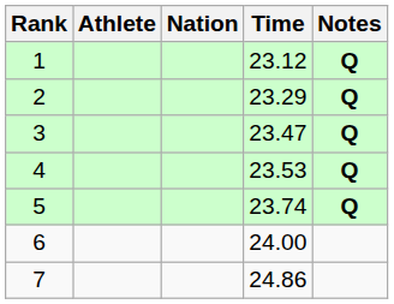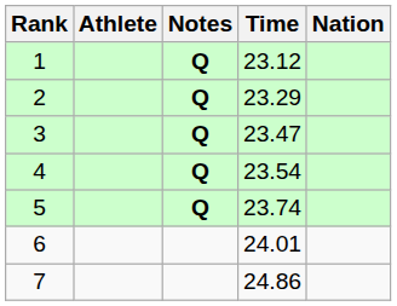 <table class="wikitable sortable" style="text-align:center">
 <tr>
 <th>Rank</th>
 <th>Athlete</th>
+<th>Notes</th>
+<th>Time</th>
 <th>Nation</th>
-<th>Time</th>
-<th>Notes</th>
 </tr>
 <tr bgcolor=#ccffcc>
 <td>1</td>
 <td align=left></td>
+<td><strong>Q</strong></td>
+<td>23.12</td>
 <td align=left></td>
-<td>23.12</td>
-<td><strong>Q</strong></td>
 </tr>
 <tr bgcolor=#ccffcc>
 <td>2</td>
 <td align=left></td>
+<td><strong>Q</strong></td>
+<td>23.29</td>
 <td align=left></td>
-<td>23.29</td>
-<td><strong>Q</strong></td>
 </tr>
 <tr bgcolor=#ccffcc>
 <td>3</td>
 <td align=left></td>
+<td><strong>Q</strong></td>
+<td>23.47</td>
 <td align=left></td>
-<td>23.47</td>
-<td><strong>Q</strong></td>
 </tr>
 <tr bgcolor=#ccffcc>
 <td>4</td>
 <td align=left></td>
+<td><strong>Q</strong></td>
+<td>23.54</td>
 <td align=left></td>
-<td>23.53</td>
-<td><strong>Q</strong></td>
 </tr>
 <tr bgcolor=#ccffcc>
 <td>5</td>
 <td align=left></td>
+<td><strong>Q</strong></td>
+<td>23.74</td>
 <td align=left></td>
-<td>23.74</td>
-<td><strong>Q</strong></td>
 </tr>
 <tr>
 <td>6</td>
 <td align=left></td>
+<td></td>
+<td>24.01</td>
 <td align=left></td>
-<td>24.00</td>
-<td></td>
 </tr>
 <tr>
 <td>7</td>
 <td align=left></td>
+<td></td>
+<td>24.86</td>
 <td align=left></td>
-<td>24.86</td>
-<td></td>
 </tr>
 </table>
